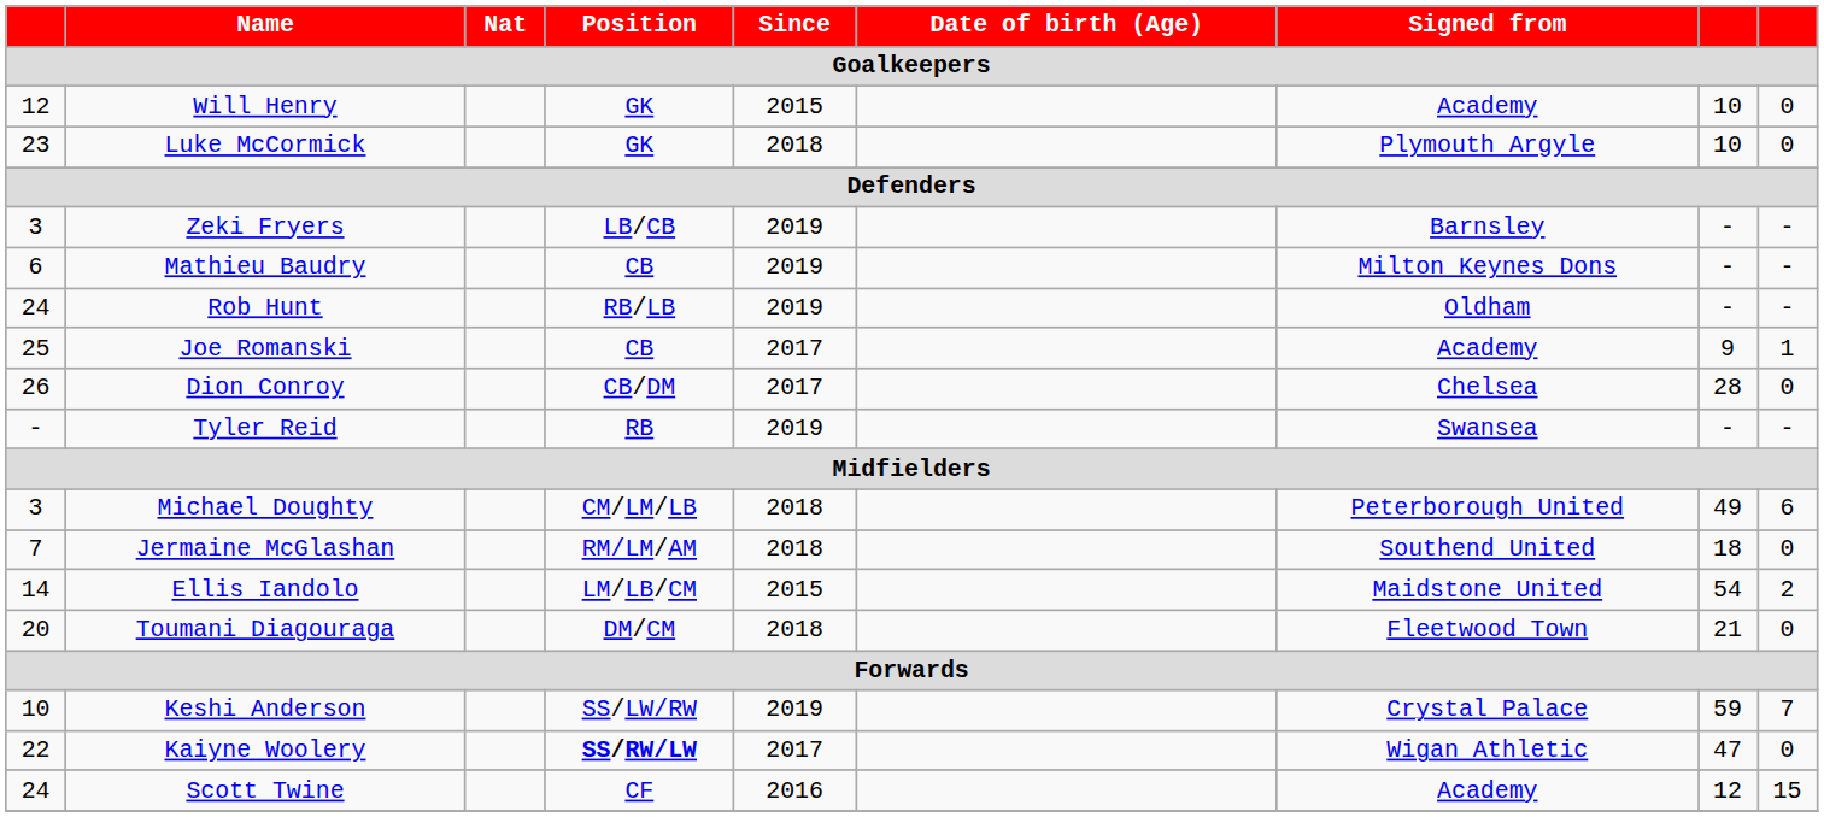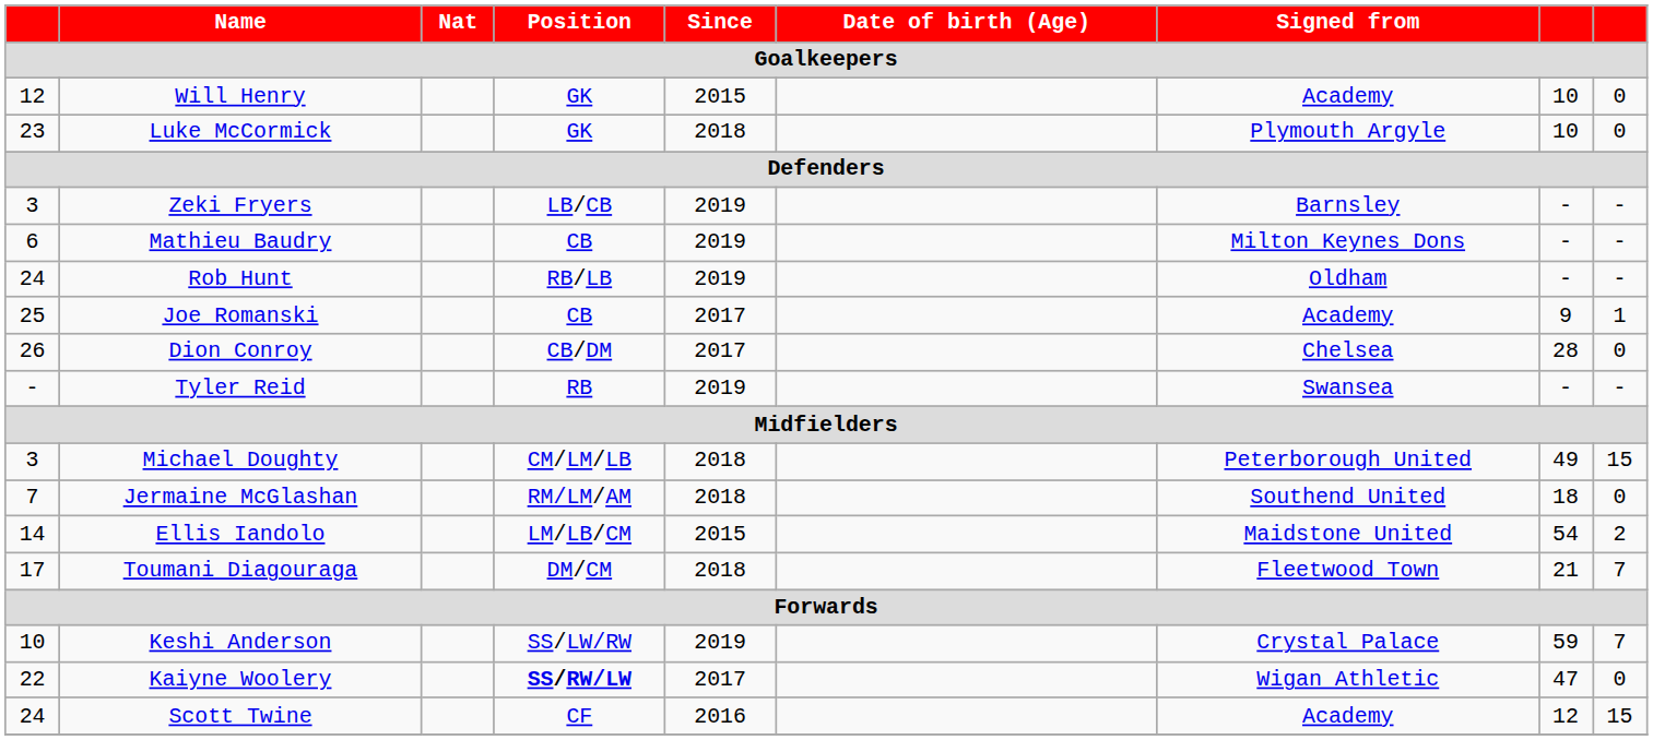 <table class="wikitable" style="text-align:center; font-size:90%; width:70%;">
 <tr>
 <th style="background:#FF0000; color:white; text-align:center;"></th>
 <th style="background:#FF0000; color:white; text-align:center;">Name</th>
 <th style="background:#FF0000; color:white; text-align:center;">Nat</th>
 <th style="background:#FF0000; color:white; text-align:center;">Position</th>
 <th style="background:#FF0000; color:white; text-align:center;">Since</th>
 <th style="background:#FF0000; color:white; text-align:center;">Date of birth (Age)</th>
 <th style="background:#FF0000; color:white; text-align:center;">Signed from</th>
 <th style="background:#FF0000; color:white; text-align:center;"></th>
 <th style="background:#FF0000; color:white; text-align:center;"></th>
 </tr>
 <tr>
 <th colspan="9" style="background:#dcdcdc; text-align:center;">Goalkeepers</th>
 </tr>
 <tr>
 <td>12</td>
 <td><a href='#'>Will Henry</a></td>
 <td></td>
 <td><a href='#'>GK</a></td>
 <td>2015</td>
 <td></td>
 <td><a href='#'>Academy</a></td>
 <td>10</td>
 <td>0</td>
 </tr>
 <tr>
 <td>23</td>
 <td><a href='#'>Luke McCormick</a></td>
 <td></td>
 <td><a href='#'>GK</a></td>
 <td>2018</td>
 <td></td>
 <td> <a href='#'>Plymouth Argyle</a></td>
 <td>10</td>
 <td>0</td>
 </tr>
 <tr>
 <th colspan="9" style="background:#dcdcdc; text-align:center;">Defenders</th>
 </tr>
 <tr>
 <td>3</td>
 <td><a href='#'>Zeki Fryers</a></td>
 <td></td>
 <td><a href='#'>LB</a>/<a href='#'>CB</a></td>
 <td>2019</td>
 <td></td>
 <td><a href='#'>Barnsley</a></td>
 <td>-</td>
 <td>-</td>
 </tr>
 <tr>
 <td>6</td>
 <td><a href='#'>Mathieu Baudry</a></td>
 <td></td>
 <td><a href='#'>CB</a></td>
 <td>2019</td>
 <td></td>
 <td><a href='#'>Milton Keynes Dons</a></td>
 <td>-</td>
 <td>-</td>
 </tr>
 <tr>
 <td>24</td>
 <td><a href='#'>Rob Hunt</a></td>
 <td></td>
 <td><a href='#'>RB</a>/<a href='#'>LB</a></td>
 <td>2019</td>
 <td></td>
 <td><a href='#'>Oldham</a></td>
 <td>-</td>
 <td>-</td>
 </tr>
 <tr>
 <td>25</td>
 <td><a href='#'>Joe Romanski</a></td>
 <td></td>
 <td><a href='#'>CB</a></td>
 <td>2017</td>
 <td></td>
 <td><a href='#'>Academy</a></td>
 <td>9</td>
 <td>1</td>
 </tr>
 <tr>
 <td>26</td>
 <td><a href='#'>Dion Conroy</a></td>
 <td></td>
 <td><a href='#'>CB</a>/<a href='#'>DM</a></td>
 <td>2017</td>
 <td></td>
 <td> <a href='#'>Chelsea</a></td>
 <td>28</td>
 <td>0</td>
 </tr>
 <tr>
 <td>-</td>
 <td><a href='#'>Tyler Reid</a></td>
 <td></td>
 <td><a href='#'>RB</a></td>
 <td>2019</td>
 <td></td>
 <td><a href='#'>Swansea</a></td>
 <td>-</td>
 <td>-</td>
 </tr>
 <tr>
 <th colspan="9" style="background:#dcdcdc; text-align:center;">Midfielders</th>
 </tr>
 <tr>
 <td>3</td>
 <td><a href='#'>Michael Doughty</a></td>
 <td></td>
 <td><a href='#'>CM</a>/<a href='#'>LM</a>/<a href='#'>LB</a></td>
 <td>2018</td>
 <td></td>
 <td> <a href='#'>Peterborough United</a></td>
 <td>49</td>
-<td>6</td>
+<td>15</td>
 </tr>
 <tr>
 <td>7</td>
 <td><a href='#'>Jermaine McGlashan</a></td>
 <td></td>
 <td><a href='#'>RM/LM</a>/<a href='#'>AM</a></td>
 <td>2018</td>
 <td></td>
 <td> <a href='#'>Southend United</a></td>
 <td>18</td>
 <td>0</td>
 </tr>
 <tr>
 <td>14</td>
 <td><a href='#'>Ellis Iandolo</a></td>
 <td></td>
 <td><a href='#'>LM</a>/<a href='#'>LB</a>/<a href='#'>CM</a></td>
 <td>2015</td>
 <td></td>
 <td> <a href='#'>Maidstone United</a></td>
 <td>54</td>
 <td>2</td>
 </tr>
 <tr>
-<td>20</td>
+<td>17</td>
 <td><a href='#'>Toumani Diagouraga</a></td>
 <td></td>
 <td><a href='#'>DM</a>/<a href='#'>CM</a></td>
 <td>2018</td>
 <td></td>
 <td> <a href='#'>Fleetwood Town</a></td>
 <td>21</td>
-<td>0</td>
+<td>7</td>
 </tr>
 <tr>
 <th colspan="9" style="background:#dcdcdc; text-align:center;">Forwards</th>
 </tr>
 <tr>
 <td>10</td>
 <td><a href='#'>Keshi Anderson</a></td>
 <td></td>
 <td><a href='#'>SS</a>/<a href='#'>LW/RW</a></td>
 <td>2019</td>
 <td></td>
 <td> <a href='#'>Crystal Palace</a></td>
 <td>59</td>
 <td>7</td>
 </tr>
 <tr>
 <td>22</td>
 <td><a href='#'>Kaiyne Woolery</a></td>
 <td></td>
 <td><strong><a href='#'>SS</a>/<a href='#'>RW/LW</a></strong></td>
 <td>2017</td>
 <td></td>
 <td> <a href='#'>Wigan Athletic</a></td>
 <td>47</td>
 <td>0</td>
 </tr>
 <tr>
 <td>24</td>
 <td><a href='#'>Scott Twine</a></td>
 <td></td>
 <td><a href='#'>CF</a></td>
 <td>2016</td>
 <td></td>
 <td><a href='#'>Academy</a></td>
 <td>12</td>
 <td>15</td>
 </tr>
 <tr>
 </tr>
 </table>
